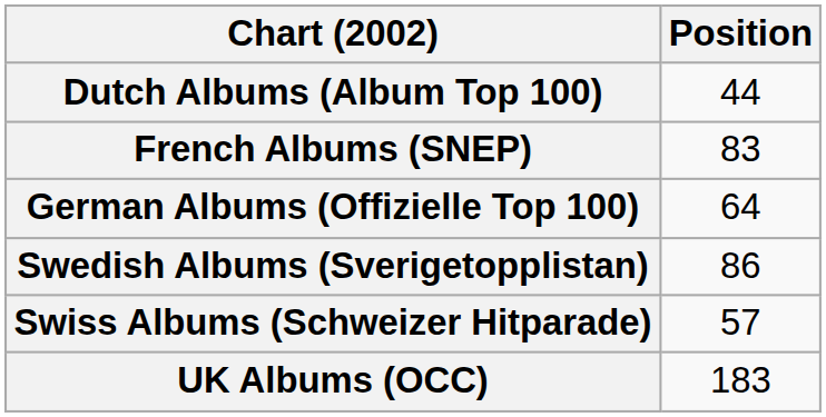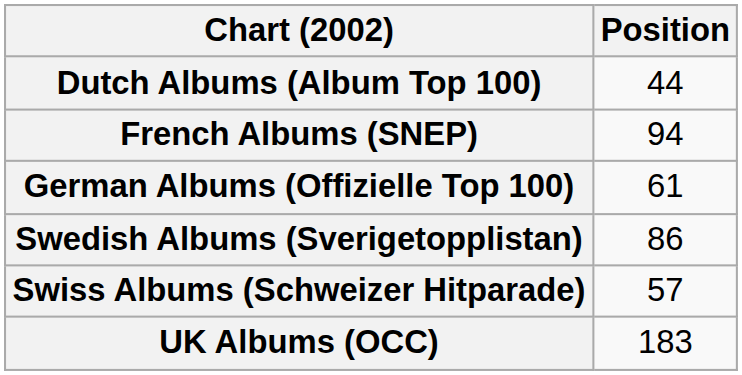 <table class="wikitable sortable plainrowheaders" style="text-align:center">
 <tr>
 <th>Chart (2002)</th>
 <th>Position</th>
 </tr>
 <tr>
 <th scope="row">Dutch Albums (Album Top 100)</th>
 <td>44</td>
 </tr>
 <tr>
 <th scope="row">French Albums (SNEP)</th>
-<td>83</td>
+<td>94</td>
 </tr>
 <tr>
 <th scope="row">German Albums (Offizielle Top 100)</th>
-<td>64</td>
+<td>61</td>
 </tr>
 <tr>
 <th scope="row">Swedish Albums (Sverigetopplistan)</th>
 <td>86</td>
 </tr>
 <tr>
 <th scope="row">Swiss Albums (Schweizer Hitparade)</th>
 <td>57</td>
 </tr>
 <tr>
 <th scope="row">UK Albums (OCC)</th>
 <td>183</td>
 </tr>
 </table>
